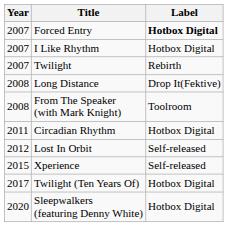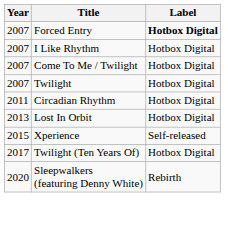 <table class="wikitable plainrowheaders">
 <tr>
 <th>Year</th>
 <th>Title</th>
 <th>Label</th>
 </tr>
 <tr>
 <td>2007</td>
 <td>Forced Entry</td>
 <td><strong>Hotbox Digital</strong></td>
 </tr>
 <tr>
 <td>2007</td>
 <td>I Like Rhythm</td>
 <td>Hotbox Digital</td>
 </tr>
 <tr>
 <td>2007</td>
-<td>Twilight</td>
-<td>Rebirth</td>
+<td>Come To Me / Twilight</td>
+<td>Hotbox Digital</td>
 </tr>
 <tr>
-<td>2008</td>
-<td>Long Distance</td>
-<td>Drop It(Fektive)</td>
-</tr>
-<tr>
-<td>2008</td>
-<td>From The Speaker <br><span>(with Mark Knight)</span></td>
-<td>Toolroom</td>
+<td>2007</td>
+<td>Twilight</td>
+<td>Hotbox Digital</td>
 </tr>
 <tr>
 <td>2011</td>
 <td>Circadian Rhythm</td>
 <td>Hotbox Digital</td>
 </tr>
 <tr>
-<td>2012</td>
+<td>2013</td>
 <td>Lost In Orbit</td>
-<td>Self-released</td>
+<td>Hotbox Digital</td>
 </tr>
 <tr>
 <td>2015</td>
 <td>Xperience</td>
 <td>Self-released</td>
 </tr>
 <tr>
 <td>2017</td>
 <td>Twilight (Ten Years Of)</td>
 <td>Hotbox Digital</td>
 </tr>
 <tr>
 <td>2020</td>
 <td>Sleepwalkers <br><span>(featuring Denny White)</span></td>
-<td>Hotbox Digital</td>
+<td>Rebirth</td>
 </tr>
 </table>
